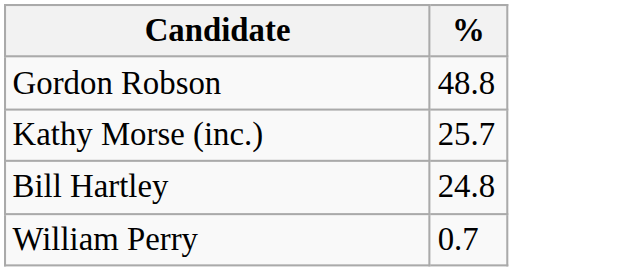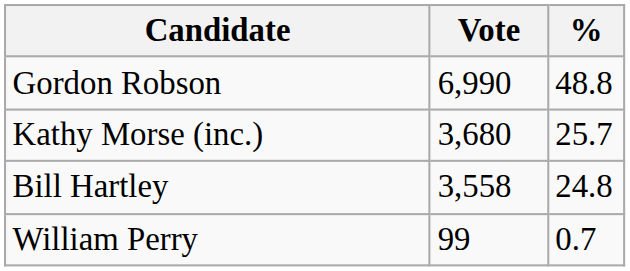 <table class="wikitable">
 <tr>
 <th bgcolor="#DDDDFF" width="200px">Candidate</th>
+<th bgcolor="#DDDDFF" width="50px">Vote</th>
 <th bgcolor="#DDDDFF" width="30px">%</th>
 </tr>
 <tr>
 <td>Gordon Robson</td>
+<td>6,990</td>
 <td>48.8</td>
 </tr>
 <tr>
 <td>Kathy Morse (inc.)</td>
+<td>3,680</td>
 <td>25.7</td>
 </tr>
 <tr>
 <td>Bill Hartley</td>
+<td>3,558</td>
 <td>24.8</td>
 </tr>
 <tr>
 <td>William Perry</td>
+<td>99</td>
 <td>0.7</td>
 </tr>
 </table>
